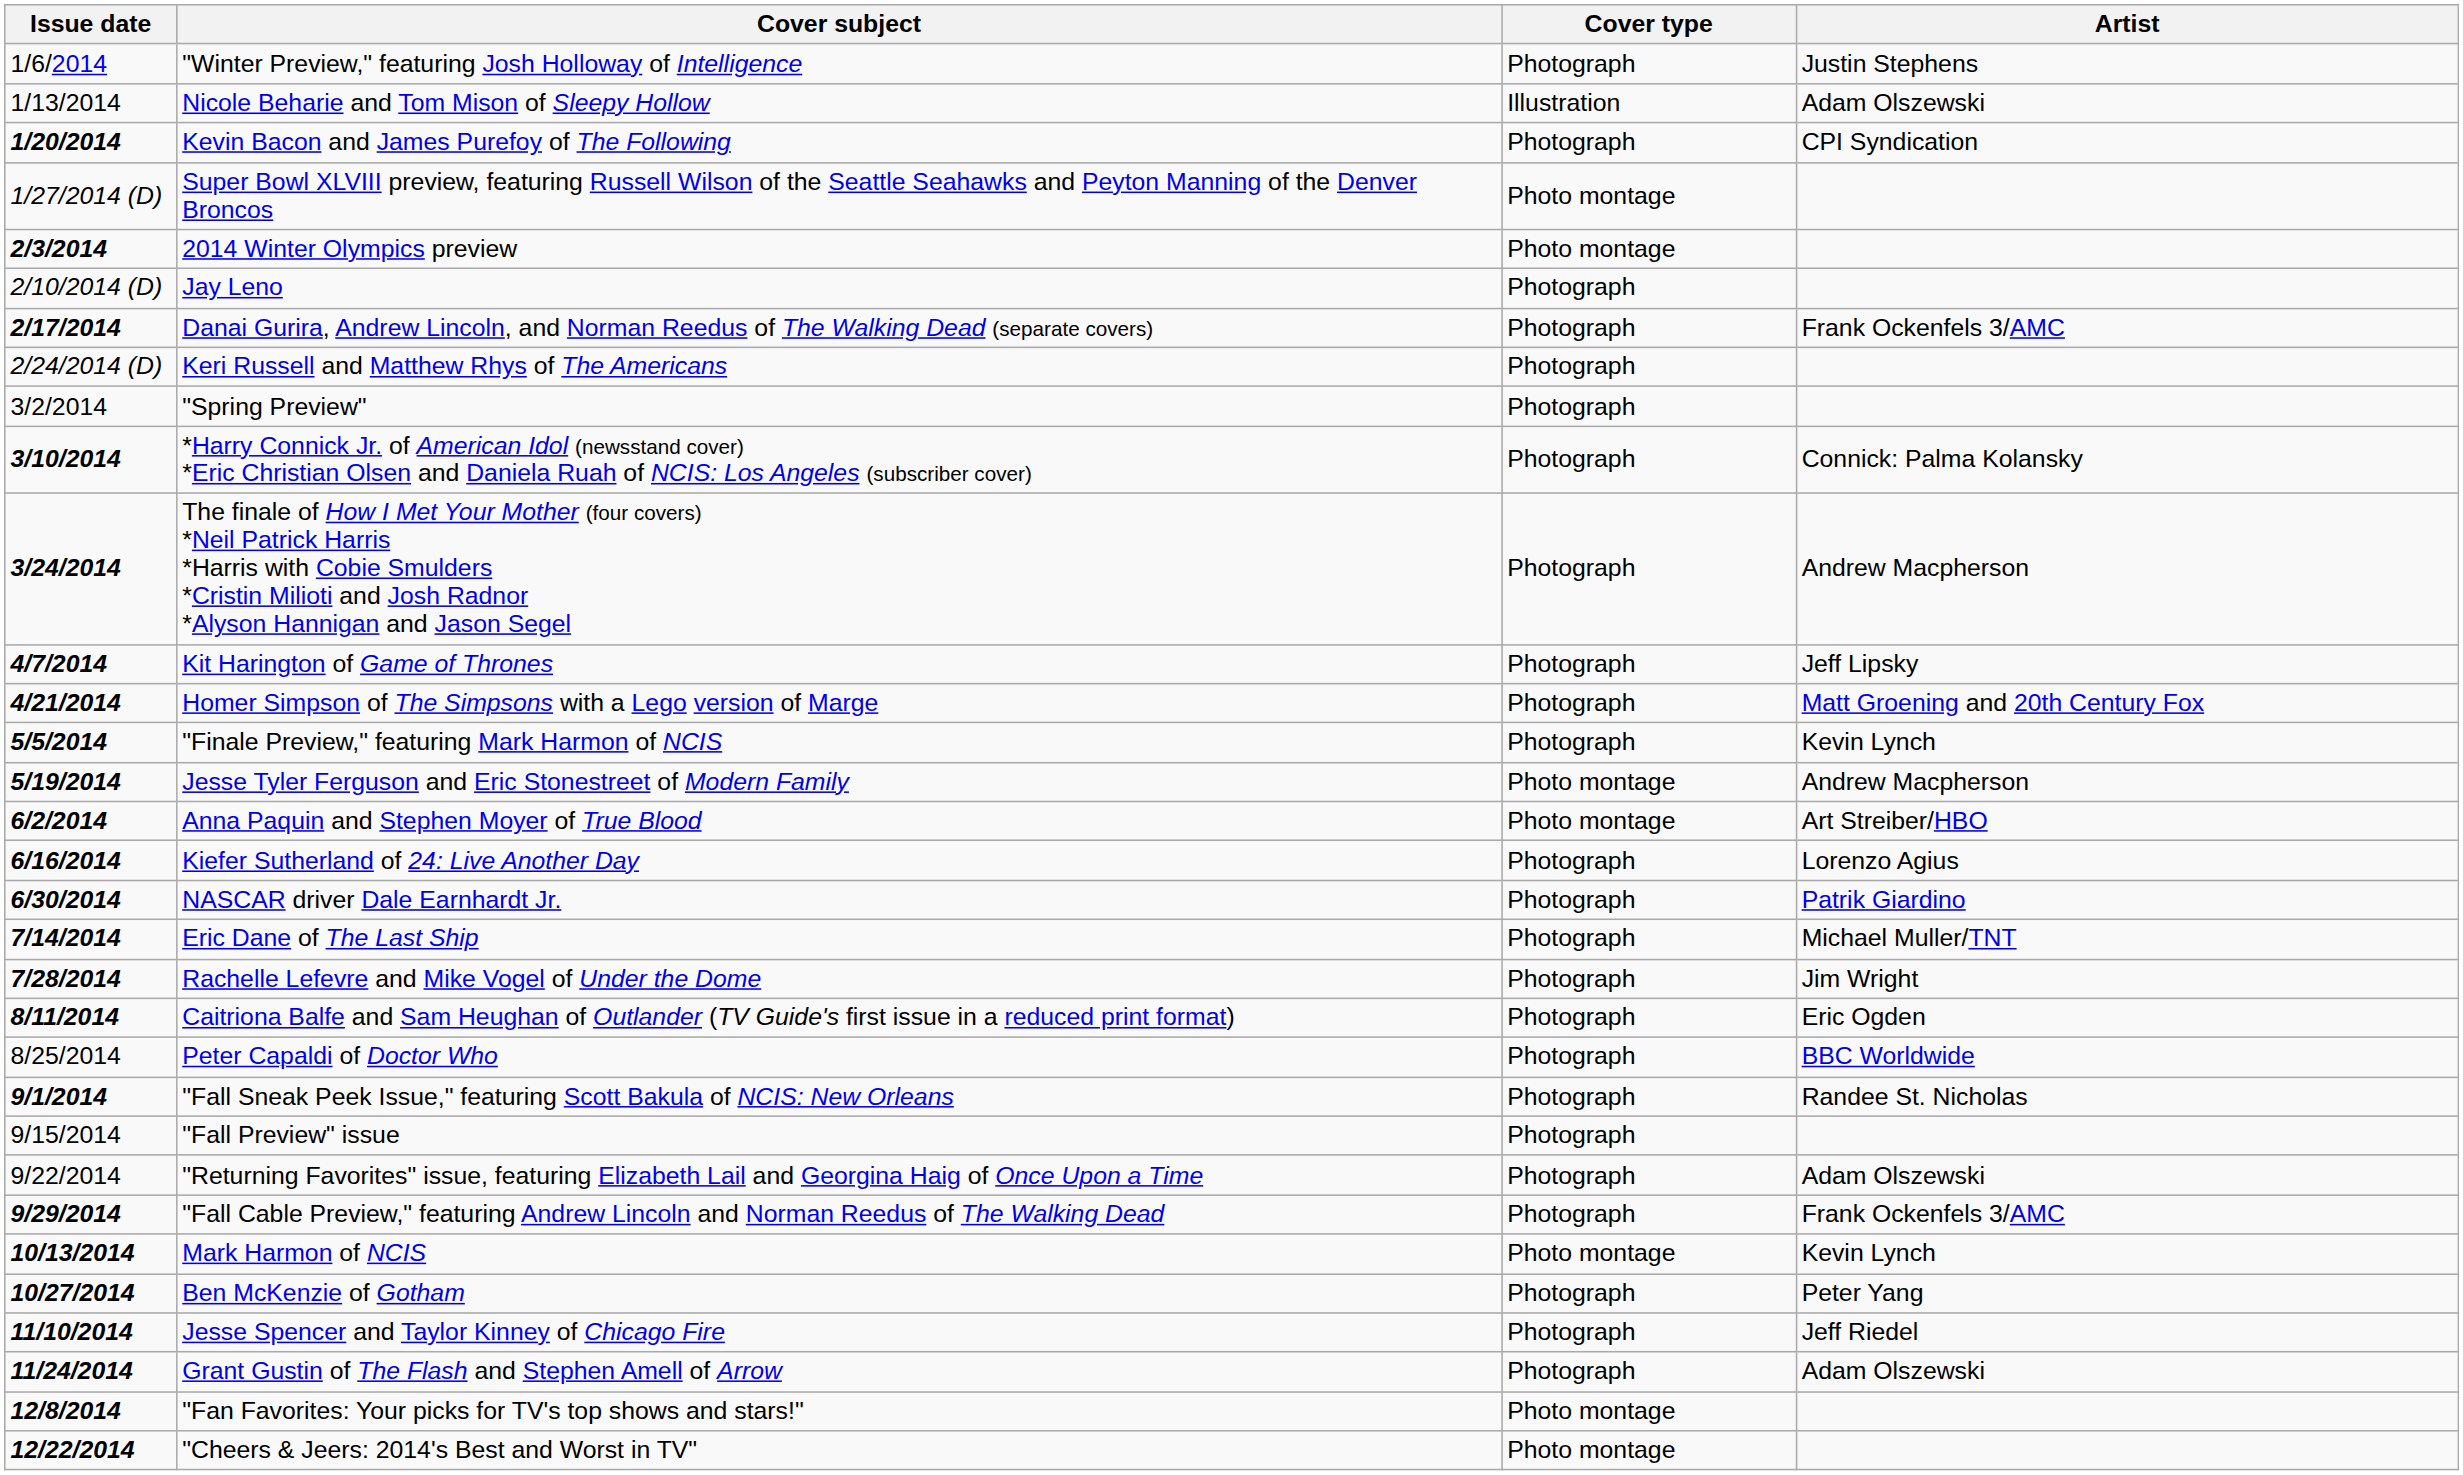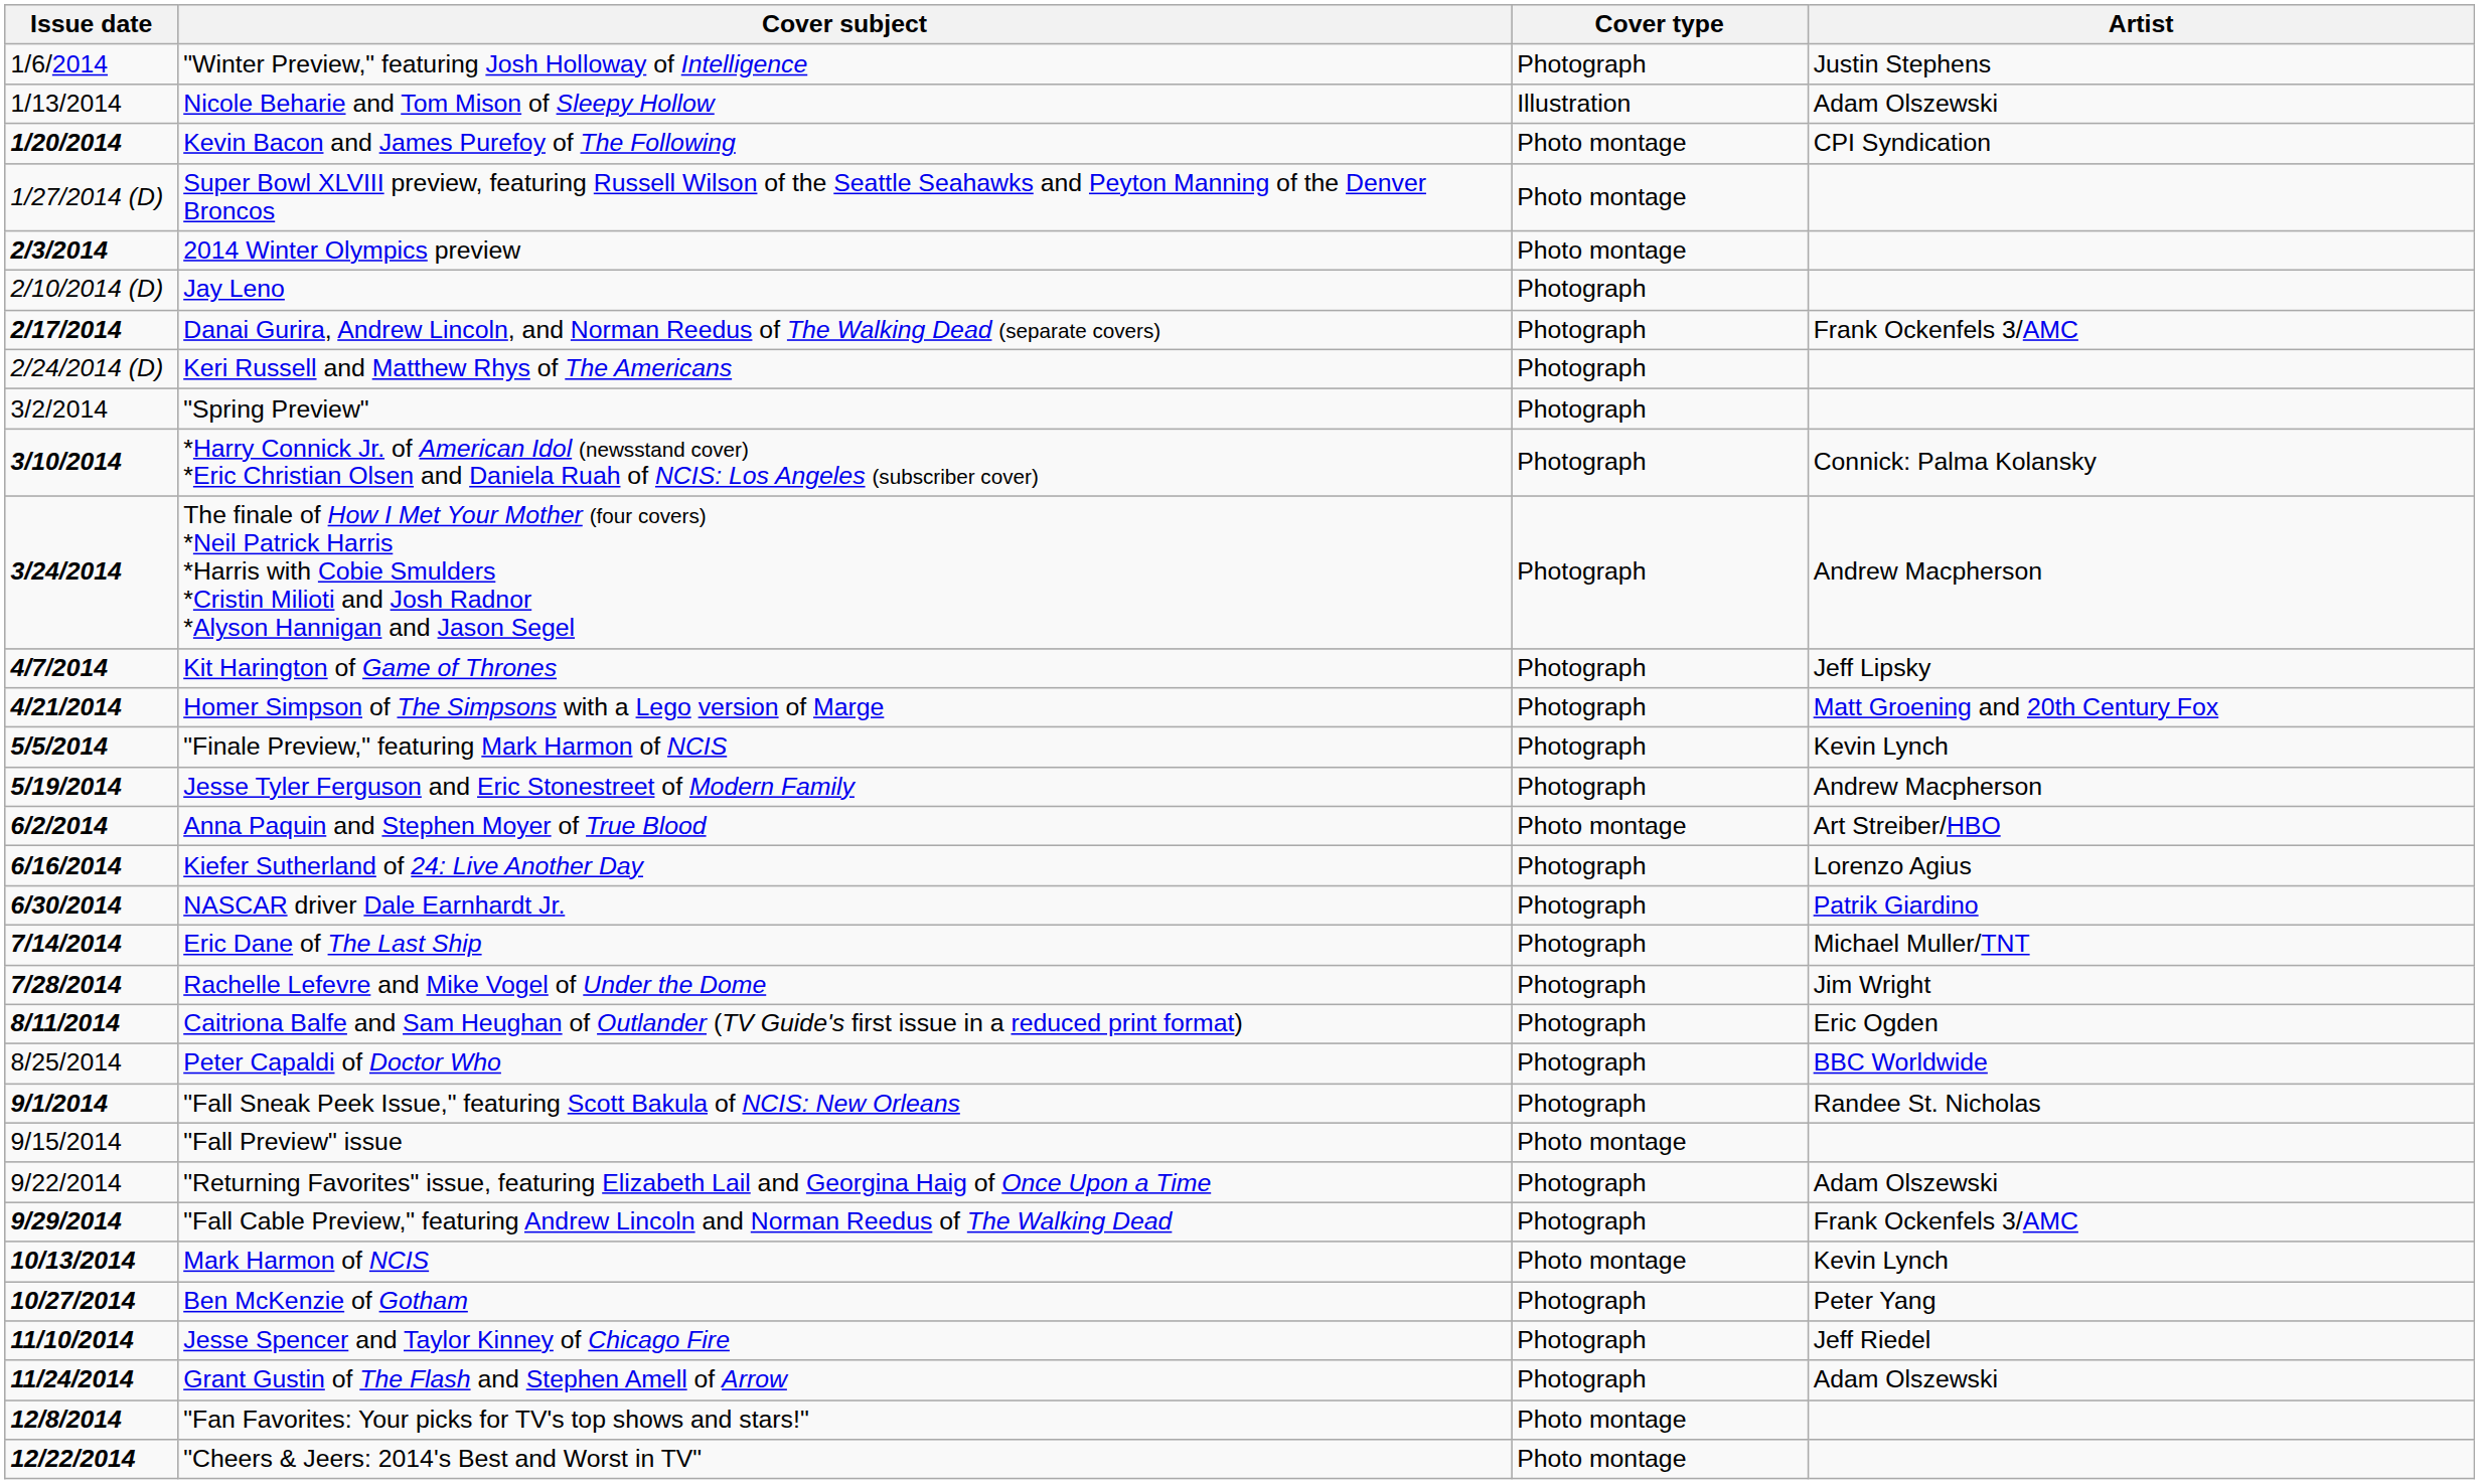 <table class="wikitable sortable" width=100% style="font-size:100%;">
 <tr>
 <th width=7%>Issue date</th>
 <th width=54%>Cover subject</th>
 <th width=12%>Cover type</th>
 <th width=27%>Artist</th>
 </tr>
 <tr>
 <td>1/6/<a href='#'>2014</a></td>
 <td>"Winter Preview," featuring <a href='#'>Josh Holloway</a> of <em><a href='#'>Intelligence</a></em></td>
 <td>Photograph</td>
 <td>Justin Stephens</td>
 </tr>
 <tr>
 <td>1/13/2014</td>
 <td><a href='#'>Nicole Beharie</a> and <a href='#'>Tom Mison</a> of <em><a href='#'>Sleepy Hollow</a></em></td>
 <td>Illustration</td>
 <td>Adam Olszewski</td>
 </tr>
 <tr>
 <td><strong><em>1/20/2014</em></strong></td>
 <td><a href='#'>Kevin Bacon</a> and <a href='#'>James Purefoy</a> of <em><a href='#'>The Following</a></em></td>
-<td>Photograph</td>
+<td>Photo montage</td>
 <td>CPI Syndication</td>
 </tr>
 <tr>
 <td><em>1/27/2014 (D)</em></td>
 <td><a href='#'>Super Bowl XLVIII</a> preview, featuring <a href='#'>Russell Wilson</a> of the <a href='#'>Seattle Seahawks</a> and <a href='#'>Peyton Manning</a> of the <a href='#'>Denver Broncos</a></td>
 <td>Photo montage</td>
 <td></td>
 </tr>
 <tr>
 <td><strong><em>2/3/2014</em></strong></td>
 <td><a href='#'>2014 Winter Olympics</a> preview</td>
 <td>Photo montage</td>
 <td></td>
 </tr>
 <tr>
 <td><em>2/10/2014 (D)</em></td>
 <td><a href='#'>Jay Leno</a></td>
 <td>Photograph</td>
 <td></td>
 </tr>
 <tr>
 <td><strong><em>2/17/2014</em></strong></td>
 <td><a href='#'>Danai Gurira</a>, <a href='#'>Andrew Lincoln</a>, and <a href='#'>Norman Reedus</a> of <em><a href='#'>The Walking Dead</a></em> <small>(separate covers)</small></td>
 <td>Photograph</td>
 <td>Frank Ockenfels 3/<a href='#'>AMC</a></td>
 </tr>
 <tr>
 <td><em>2/24/2014 (D)</em></td>
 <td><a href='#'>Keri Russell</a> and <a href='#'>Matthew Rhys</a> of <em><a href='#'>The Americans</a></em></td>
 <td>Photograph</td>
 <td></td>
 </tr>
 <tr>
 <td>3/2/2014</td>
 <td>"Spring Preview"</td>
 <td>Photograph</td>
 <td></td>
 </tr>
 <tr>
 <td><strong><em>3/10/2014</em></strong></td>
 <td>*<a href='#'>Harry Connick Jr.</a> of <em><a href='#'>American Idol</a></em> <small>(newsstand cover)</small><br>*<a href='#'>Eric Christian Olsen</a> and <a href='#'>Daniela Ruah</a> of <em><a href='#'>NCIS: Los Angeles</a></em> <small>(subscriber cover)</small></td>
 <td>Photograph</td>
 <td>Connick: Palma Kolansky</td>
 </tr>
 <tr>
 <td><strong><em>3/24/2014</em></strong></td>
 <td>The finale of <em><a href='#'>How I Met Your Mother</a></em> <small>(four covers)</small><br>*<a href='#'>Neil Patrick Harris</a><br>*Harris with <a href='#'>Cobie Smulders</a><br>*<a href='#'>Cristin Milioti</a> and <a href='#'>Josh Radnor</a><br>*<a href='#'>Alyson Hannigan</a> and <a href='#'>Jason Segel</a></td>
 <td>Photograph</td>
 <td>Andrew Macpherson</td>
 </tr>
 <tr>
 <td><strong><em>4/7/2014</em></strong></td>
 <td><a href='#'>Kit Harington</a> of <em><a href='#'>Game of Thrones</a></em></td>
 <td>Photograph</td>
 <td>Jeff Lipsky</td>
 </tr>
 <tr>
 <td><strong><em>4/21/2014</em></strong></td>
 <td><a href='#'>Homer Simpson</a> of <em><a href='#'>The Simpsons</a></em> with a <a href='#'>Lego</a> <a href='#'>version</a> of <a href='#'>Marge</a></td>
 <td>Photograph</td>
 <td><a href='#'>Matt Groening</a> and <a href='#'>20th Century Fox</a></td>
 </tr>
 <tr>
 <td><strong><em>5/5/2014</em></strong></td>
 <td>"Finale Preview," featuring <a href='#'>Mark Harmon</a> of <em><a href='#'>NCIS</a></em></td>
 <td>Photograph</td>
 <td>Kevin Lynch</td>
 </tr>
 <tr>
 <td><strong><em>5/19/2014</em></strong></td>
 <td><a href='#'>Jesse Tyler Ferguson</a> and <a href='#'>Eric Stonestreet</a> of <em><a href='#'>Modern Family</a></em></td>
-<td>Photo montage</td>
+<td>Photograph</td>
 <td>Andrew Macpherson</td>
 </tr>
 <tr>
 <td><strong><em>6/2/2014</em></strong></td>
 <td><a href='#'>Anna Paquin</a> and <a href='#'>Stephen Moyer</a> of <em><a href='#'>True Blood</a></em></td>
 <td>Photo montage</td>
 <td>Art Streiber/<a href='#'>HBO</a></td>
 </tr>
 <tr>
 <td><strong><em>6/16/2014</em></strong></td>
 <td><a href='#'>Kiefer Sutherland</a> of <em><a href='#'>24: Live Another Day</a></em></td>
 <td>Photograph</td>
 <td>Lorenzo Agius</td>
 </tr>
 <tr>
 <td><strong><em>6/30/2014</em></strong></td>
 <td><a href='#'>NASCAR</a> driver <a href='#'>Dale Earnhardt Jr.</a></td>
 <td>Photograph</td>
 <td><a href='#'>Patrik Giardino</a></td>
 </tr>
 <tr>
 <td><strong><em>7/14/2014</em></strong></td>
 <td><a href='#'>Eric Dane</a> of <em><a href='#'>The Last Ship</a></em></td>
 <td>Photograph</td>
 <td>Michael Muller/<a href='#'>TNT</a></td>
 </tr>
 <tr>
 <td><strong><em>7/28/2014</em></strong></td>
 <td><a href='#'>Rachelle Lefevre</a> and <a href='#'>Mike Vogel</a> of <em><a href='#'>Under the Dome</a></em></td>
 <td>Photograph</td>
 <td>Jim Wright</td>
 </tr>
 <tr>
 <td><strong><em>8/11/2014</em></strong></td>
 <td><a href='#'>Caitriona Balfe</a> and <a href='#'>Sam Heughan</a> of <em><a href='#'>Outlander</a></em> (<em>TV Guide's</em> first issue in a <a href='#'>reduced print format</a>)</td>
 <td>Photograph</td>
 <td>Eric Ogden</td>
 </tr>
 <tr>
 <td>8/25/2014</td>
 <td><a href='#'>Peter Capaldi</a> of <em><a href='#'>Doctor Who</a></em></td>
 <td>Photograph</td>
 <td><a href='#'>BBC Worldwide</a></td>
 </tr>
 <tr>
 <td><strong><em>9/1/2014</em></strong></td>
 <td>"Fall Sneak Peek Issue," featuring <a href='#'>Scott Bakula</a> of <em><a href='#'>NCIS: New Orleans</a></em></td>
 <td>Photograph</td>
 <td>Randee St. Nicholas</td>
 </tr>
 <tr>
 <td>9/15/2014</td>
 <td>"Fall Preview" issue</td>
-<td>Photograph</td>
+<td>Photo montage</td>
 <td></td>
 </tr>
 <tr>
 <td>9/22/2014</td>
 <td>"Returning Favorites" issue, featuring <a href='#'>Elizabeth Lail</a> and <a href='#'>Georgina Haig</a> of <em><a href='#'>Once Upon a Time</a></em></td>
 <td>Photograph</td>
 <td>Adam Olszewski</td>
 </tr>
 <tr>
 <td><strong><em>9/29/2014</em></strong></td>
 <td>"Fall Cable Preview," featuring <a href='#'>Andrew Lincoln</a> and <a href='#'>Norman Reedus</a> of <em><a href='#'>The Walking Dead</a></em></td>
 <td>Photograph</td>
 <td>Frank Ockenfels 3/<a href='#'>AMC</a></td>
 </tr>
 <tr>
 <td><strong><em>10/13/2014</em></strong></td>
 <td><a href='#'>Mark Harmon</a> of <em><a href='#'>NCIS</a></em></td>
 <td>Photo montage</td>
 <td>Kevin Lynch</td>
 </tr>
 <tr>
 <td><strong><em>10/27/2014</em></strong></td>
 <td><a href='#'>Ben McKenzie</a> of <em><a href='#'>Gotham</a></em></td>
 <td>Photograph</td>
 <td>Peter Yang</td>
 </tr>
 <tr>
 <td><strong><em>11/10/2014</em></strong></td>
 <td><a href='#'>Jesse Spencer</a> and <a href='#'>Taylor Kinney</a> of <em><a href='#'>Chicago Fire</a></em></td>
 <td>Photograph</td>
 <td>Jeff Riedel</td>
 </tr>
 <tr>
 <td><strong><em>11/24/2014</em></strong></td>
 <td><a href='#'>Grant Gustin</a> of <em><a href='#'>The Flash</a></em> and <a href='#'>Stephen Amell</a> of <em><a href='#'>Arrow</a></em></td>
 <td>Photograph</td>
 <td>Adam Olszewski</td>
 </tr>
 <tr>
 <td><strong><em>12/8/2014</em></strong></td>
 <td>"Fan Favorites: Your picks for TV's top shows and stars!"</td>
 <td>Photo montage</td>
 <td></td>
 </tr>
 <tr>
 <td><strong><em>12/22/2014</em></strong></td>
 <td>"Cheers & Jeers: 2014's Best and Worst in TV"</td>
 <td>Photo montage</td>
 <td></td>
 </tr>
 </table>
